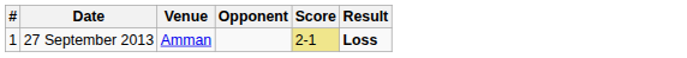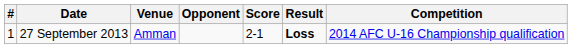 <table class="wikitable">
 <tr>
 <th>#</th>
 <th>Date</th>
 <th>Venue</th>
 <th>Opponent</th>
 <th>Score</th>
 <th>Result</th>
+<th>Competition</th>
 </tr>
 <tr>
 <td>1</td>
 <td>27 September 2013</td>
 <td><a href='#'>Amman</a></td>
 <td></td>
-<td style="background: khaki;">2-1</td>
+<td>2-1</td>
 <td><strong>Loss</strong></td>
+<td><a href='#'>2014 AFC U-16 Championship qualification</a></td>
 </tr>
 </table>
